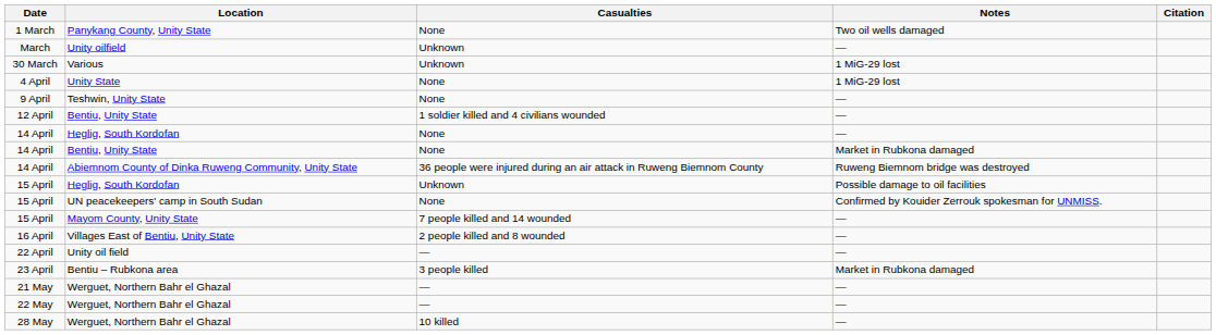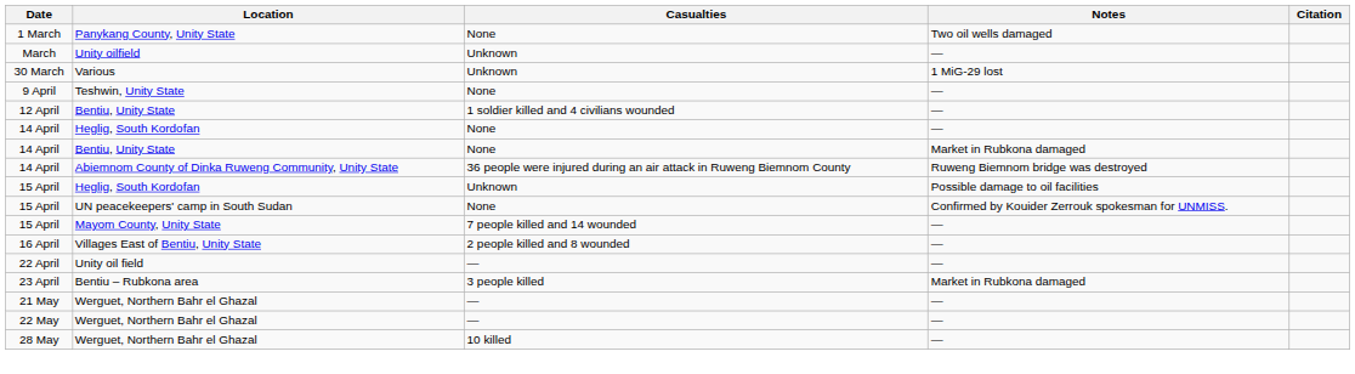 <table class="wikitable sortable" style="width:90%; margin:auto;">
 <tr>
 <th>Date</th>
 <th>Location</th>
 <th>Casualties</th>
 <th>Notes</th>
 <th>Citation</th>
 </tr>
 <tr>
 <td style="text-align:center;">1 March</td>
 <td><a href='#'>Panykang County</a>, <a href='#'>Unity State</a></td>
 <td>None</td>
 <td>Two oil wells damaged</td>
 <td></td>
 </tr>
 <tr>
 <td style="text-align:center;">March</td>
 <td><a href='#'>Unity oilfield</a></td>
 <td>Unknown</td>
 <td>—</td>
 <td></td>
 </tr>
 <tr>
 <td style="text-align:center;">30 March</td>
 <td>Various</td>
 <td>Unknown</td>
-<td>1 MiG-29 lost</td>
-<td></td>
-</tr>
-<tr>
-<td style="text-align:center;">4 April</td>
-<td><a href='#'>Unity State</a></td>
-<td>None</td>
 <td>1 MiG-29 lost</td>
 <td></td>
 </tr>
 <tr>
 <td style="text-align:center;">9 April</td>
 <td>Teshwin, <a href='#'>Unity State</a></td>
 <td>None</td>
 <td>—</td>
 <td></td>
 </tr>
 <tr>
 <td style="text-align:center;">12 April</td>
 <td><a href='#'>Bentiu</a>, <a href='#'>Unity State</a></td>
 <td>1 soldier killed and 4 civilians wounded</td>
 <td>—</td>
 <td></td>
 </tr>
 <tr>
 <td style="text-align:center;">14 April</td>
 <td><a href='#'>Heglig</a>, <a href='#'>South Kordofan</a></td>
 <td>None</td>
 <td>—</td>
 <td></td>
 </tr>
 <tr>
 <td style="text-align:center;">14 April</td>
 <td><a href='#'>Bentiu</a>, <a href='#'>Unity State</a></td>
 <td>None</td>
 <td>Market in Rubkona damaged</td>
 <td></td>
 </tr>
 <tr>
 <td style="text-align:center;">14 April</td>
 <td><a href='#'>Abiemnom County of Dinka Ruweng Community</a>, <a href='#'>Unity State</a></td>
 <td>36 people were injured during an air attack in Ruweng Biemnom County</td>
 <td>Ruweng Biemnom bridge was destroyed</td>
 <td></td>
 </tr>
 <tr>
 <td style="text-align:center;">15 April</td>
 <td><a href='#'>Heglig</a>, <a href='#'>South Kordofan</a></td>
 <td>Unknown</td>
 <td>Possible damage to oil facilities</td>
 <td></td>
 </tr>
 <tr>
 <td style="text-align:center;">15 April</td>
 <td>UN peacekeepers' camp in South Sudan</td>
 <td>None</td>
 <td>Confirmed by Kouider Zerrouk spokesman for <a href='#'>UNMISS</a>.</td>
 <td></td>
 </tr>
 <tr>
 <td style="text-align:center;">15 April</td>
 <td><a href='#'>Mayom County</a>, <a href='#'>Unity State</a></td>
 <td>7 people killed and 14 wounded</td>
 <td>—</td>
 <td></td>
 </tr>
 <tr>
 <td style="text-align:center;">16 April</td>
 <td>Villages East of <a href='#'>Bentiu</a>, <a href='#'>Unity State</a></td>
 <td>2 people killed and 8 wounded</td>
 <td>—</td>
 <td></td>
 </tr>
 <tr>
 <td style="text-align:center;">22 April</td>
 <td>Unity oil field</td>
 <td>—</td>
 <td>—</td>
 <td></td>
 </tr>
 <tr>
 <td style="text-align:center;">23 April</td>
 <td>Bentiu – Rubkona area</td>
 <td>3 people killed</td>
 <td>Market in Rubkona damaged</td>
 <td></td>
 </tr>
 <tr>
 <td style="text-align:center;">21 May</td>
 <td>Werguet, Northern Bahr el Ghazal</td>
 <td>—</td>
 <td>—</td>
 <td></td>
 </tr>
 <tr>
 <td style="text-align:center;">22 May</td>
 <td>Werguet, Northern Bahr el Ghazal</td>
 <td>—</td>
 <td>—</td>
 <td></td>
 </tr>
 <tr>
 <td style="text-align:center;">28 May</td>
 <td>Werguet, Northern Bahr el Ghazal</td>
 <td>10 killed</td>
 <td>—</td>
 <td></td>
 </tr>
 </table>
